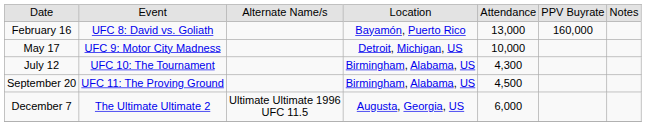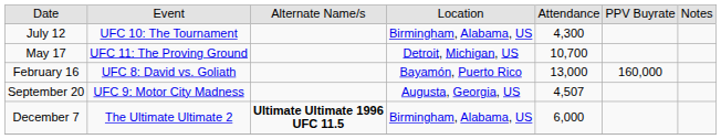 <table class="wikitable">
 <tr>
 <td align=center style="border-style: none none solid solid; background: #e3e3e3">Date</td>
 <td align=center style="border-style: none none solid solid; background: #e3e3e3">Event</td>
 <td align=center style="border-style: none none solid solid; background: #e3e3e3">Alternate Name/s</td>
 <td align=center style="border-style: none none solid solid; background: #e3e3e3">Location</td>
 <td align=center style="border-style: none none solid solid; background: #e3e3e3">Attendance</td>
 <td align=center style="border-style: none none solid solid; background: #e3e3e3">PPV Buyrate</td>
 <td align=center style="border-style: none none solid solid; background: #e3e3e3">Notes</td>
 </tr>
 <tr align=center>
+<td>July 12</td>
+<td><a href='#'>UFC 10: The Tournament</a></td>
+<td></td>
+<td>  <a href='#'>Birmingham</a>, <a href='#'>Alabama</a>, <a href='#'>US</a></td>
+<td>4,300</td>
+<td></td>
+<td></td>
+</tr>
+<tr align=center>
+<td>May 17</td>
+<td><a href='#'>UFC 11: The Proving Ground</a></td>
+<td></td>
+<td> <a href='#'>Detroit</a>, <a href='#'>Michigan</a>, <a href='#'>US</a></td>
+<td>10,700</td>
+<td></td>
+<td></td>
+</tr>
+<tr align=center>
 <td>February 16</td>
 <td><a href='#'>UFC 8: David vs. Goliath</a></td>
 <td></td>
 <td> <a href='#'>Bayamón</a>, <a href='#'>Puerto Rico</a></td>
 <td>13,000</td>
 <td>160,000</td>
 <td></td>
 </tr>
 <tr align=center>
-<td>May 17</td>
+<td>September 20</td>
 <td><a href='#'>UFC 9: Motor City Madness</a></td>
 <td></td>
-<td> <a href='#'>Detroit</a>, <a href='#'>Michigan</a>, <a href='#'>US</a></td>
-<td>10,000</td>
-<td></td>
-<td></td>
-</tr>
-<tr align=center>
-<td>July 12</td>
-<td><a href='#'>UFC 10: The Tournament</a></td>
-<td></td>
-<td>  <a href='#'>Birmingham</a>, <a href='#'>Alabama</a>, <a href='#'>US</a></td>
-<td>4,300</td>
-<td></td>
-<td></td>
-</tr>
-<tr align=center>
-<td>September 20</td>
-<td><a href='#'>UFC 11: The Proving Ground</a></td>
-<td></td>
-<td>  <a href='#'>Birmingham</a>, <a href='#'>Alabama</a>, <a href='#'>US</a></td>
-<td>4,500</td>
+<td> <a href='#'>Augusta</a>, <a href='#'>Georgia</a>, <a href='#'>US</a></td>
+<td>4,507</td>
 <td></td>
 <td></td>
 </tr>
 <tr align=center>
 <td>December 7</td>
 <td><a href='#'>The Ultimate Ultimate 2</a></td>
-<td>Ultimate Ultimate 1996 <br> UFC 11.5</td>
-<td> <a href='#'>Augusta</a>, <a href='#'>Georgia</a>, <a href='#'>US</a></td>
+<td><strong>Ultimate Ultimate 1996 <br> UFC 11.5</strong></td>
+<td>  <a href='#'>Birmingham</a>, <a href='#'>Alabama</a>, <a href='#'>US</a></td>
 <td>6,000</td>
 <td></td>
 <td></td>
 </tr>
 <tr align=center>
 </tr>
 </table>
